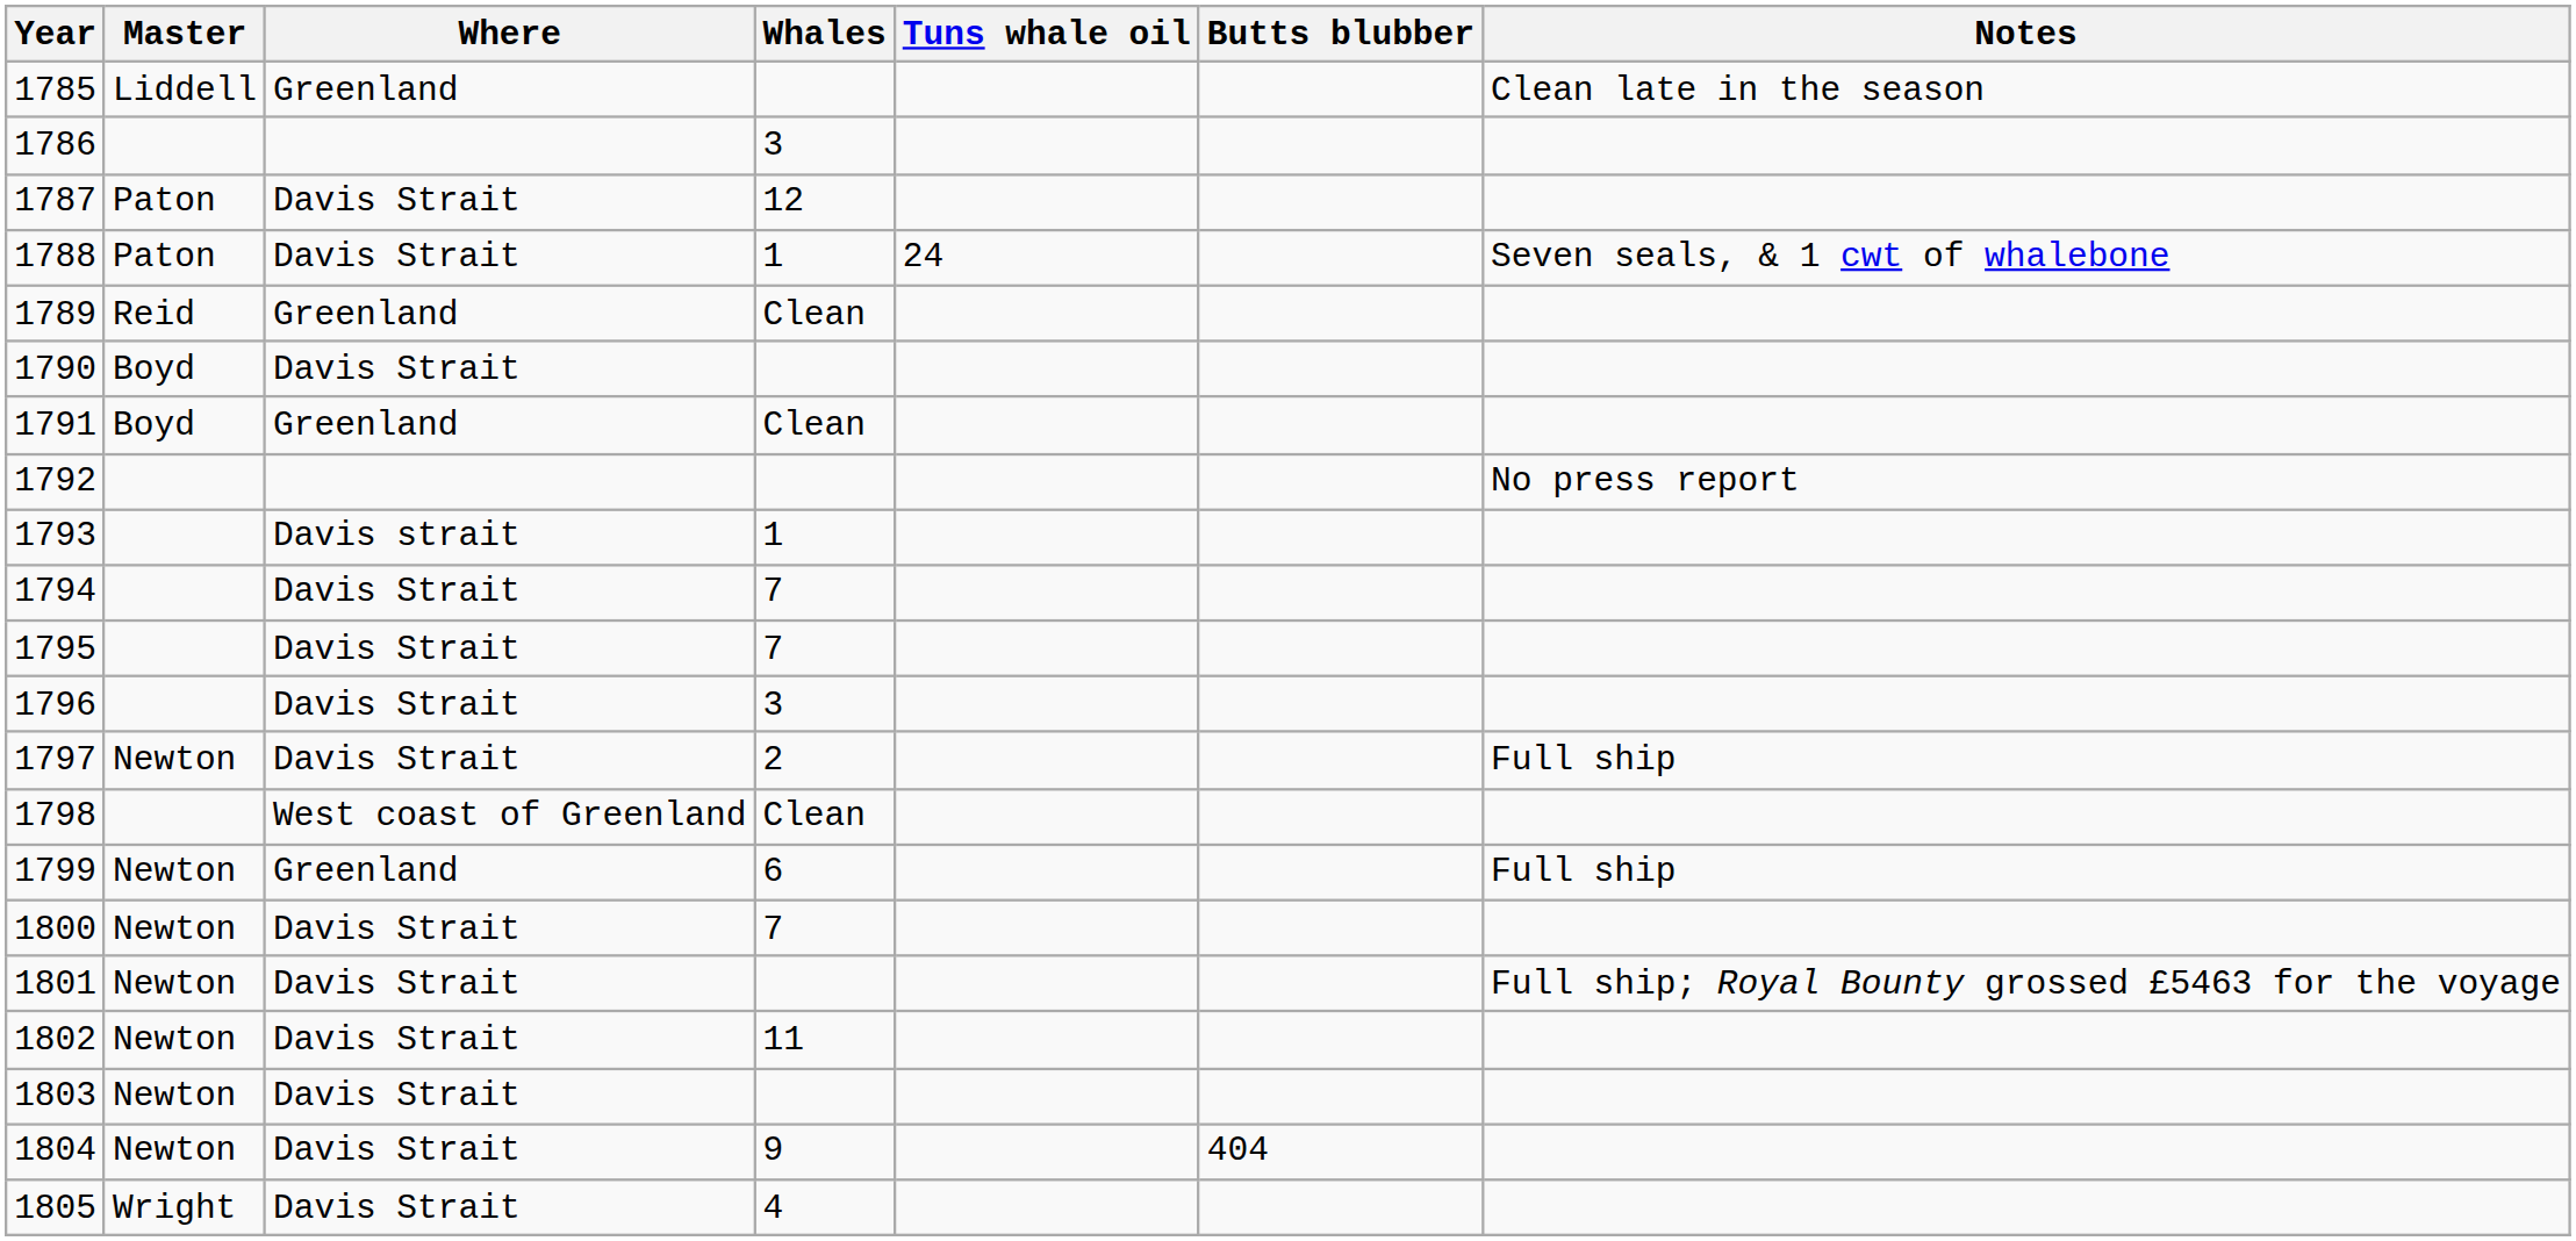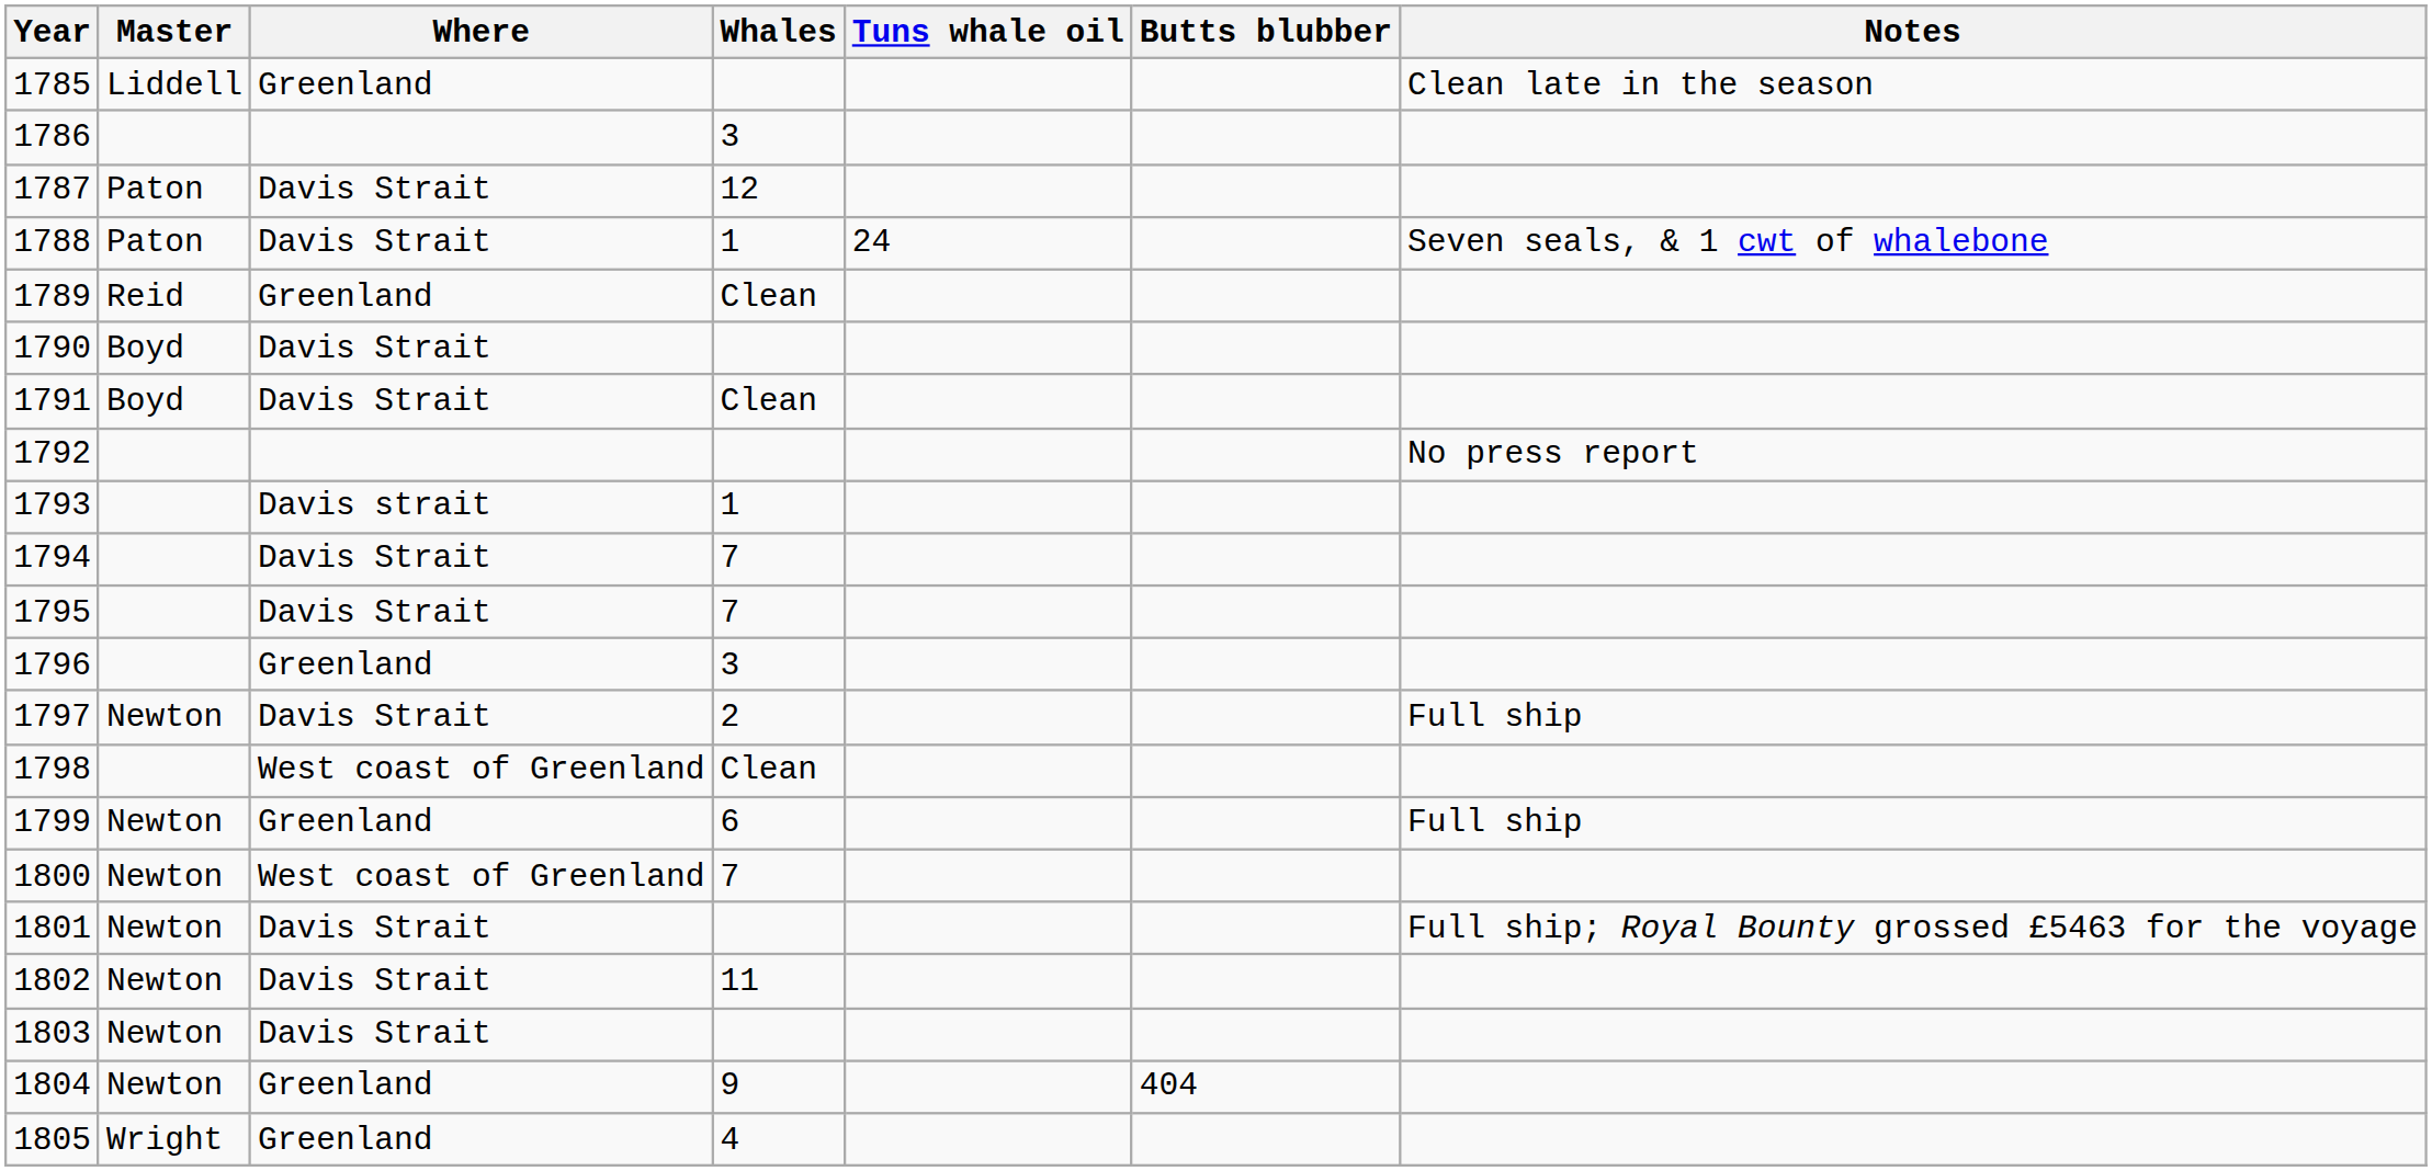 <table class="sortable wikitable">
 <tr>
 <th>Year</th>
 <th>Master</th>
 <th>Where</th>
 <th>Whales</th>
 <th><a href='#'>Tuns</a> whale oil</th>
 <th>Butts blubber</th>
 <th>Notes</th>
 </tr>
 <tr>
 <td>1785</td>
 <td>Liddell</td>
 <td>Greenland</td>
 <td></td>
 <td></td>
 <td></td>
 <td>Clean late in the season</td>
 </tr>
 <tr>
 <td>1786</td>
 <td></td>
 <td></td>
 <td>3</td>
 <td></td>
 <td></td>
 <td></td>
 </tr>
 <tr>
 <td>1787</td>
 <td>Paton</td>
 <td>Davis Strait</td>
 <td>12</td>
 <td></td>
 <td></td>
 <td></td>
 </tr>
 <tr>
 <td>1788</td>
 <td>Paton</td>
 <td>Davis Strait</td>
 <td>1</td>
 <td>24</td>
 <td></td>
 <td>Seven seals, & 1 <a href='#'>cwt</a> of <a href='#'>whalebone</a></td>
 </tr>
 <tr>
 <td>1789</td>
 <td>Reid</td>
 <td>Greenland</td>
 <td>Clean</td>
 <td></td>
 <td></td>
 <td></td>
 </tr>
 <tr>
 <td>1790</td>
 <td>Boyd</td>
 <td>Davis Strait</td>
 <td></td>
 <td></td>
 <td></td>
 <td></td>
 </tr>
 <tr>
 <td>1791</td>
 <td>Boyd</td>
-<td>Greenland</td>
+<td>Davis Strait</td>
 <td>Clean</td>
 <td></td>
 <td></td>
 <td></td>
 </tr>
 <tr>
 <td>1792</td>
 <td></td>
 <td></td>
 <td></td>
 <td></td>
 <td></td>
 <td>No press report</td>
 </tr>
 <tr>
 <td>1793</td>
 <td></td>
 <td>Davis strait</td>
 <td>1</td>
 <td></td>
 <td></td>
 <td></td>
 </tr>
 <tr>
 <td>1794</td>
 <td></td>
 <td>Davis Strait</td>
 <td>7</td>
 <td></td>
 <td></td>
 <td></td>
 </tr>
 <tr>
 <td>1795</td>
 <td></td>
 <td>Davis Strait</td>
 <td>7</td>
 <td></td>
 <td></td>
 <td></td>
 </tr>
 <tr>
 <td>1796</td>
 <td></td>
-<td>Davis Strait</td>
+<td>Greenland</td>
 <td>3</td>
 <td></td>
 <td></td>
 <td></td>
 </tr>
 <tr>
 <td>1797</td>
 <td>Newton</td>
 <td>Davis Strait</td>
 <td>2</td>
 <td></td>
 <td></td>
 <td>Full ship</td>
 </tr>
 <tr>
 <td>1798</td>
 <td></td>
 <td>West coast of Greenland</td>
 <td>Clean</td>
 <td></td>
 <td></td>
 </tr>
 <tr>
 <td>1799</td>
 <td>Newton</td>
 <td>Greenland</td>
 <td>6</td>
 <td></td>
 <td></td>
 <td>Full ship</td>
 </tr>
 <tr>
 <td>1800</td>
 <td>Newton</td>
-<td>Davis Strait</td>
+<td>West coast of Greenland</td>
 <td>7</td>
 <td></td>
 <td></td>
 <td></td>
 </tr>
 <tr>
 <td>1801</td>
 <td>Newton</td>
 <td>Davis Strait</td>
 <td></td>
 <td></td>
 <td></td>
 <td>Full ship; <em>Royal Bounty</em> grossed £5463 for the voyage</td>
 </tr>
 <tr>
 <td>1802</td>
 <td>Newton</td>
 <td>Davis Strait</td>
 <td>11</td>
 <td></td>
 <td></td>
 <td></td>
 </tr>
 <tr>
 <td>1803</td>
 <td>Newton</td>
 <td>Davis Strait</td>
 <td></td>
 <td></td>
 <td></td>
 <td></td>
 </tr>
 <tr>
 <td>1804</td>
 <td>Newton</td>
-<td>Davis Strait</td>
+<td>Greenland</td>
 <td>9</td>
 <td></td>
 <td>404</td>
 <td></td>
 </tr>
 <tr>
 <td>1805</td>
 <td>Wright</td>
-<td>Davis Strait</td>
+<td>Greenland</td>
 <td>4</td>
 <td></td>
 <td></td>
 <td></td>
 </tr>
 <tr>
 </tr>
 </table>
